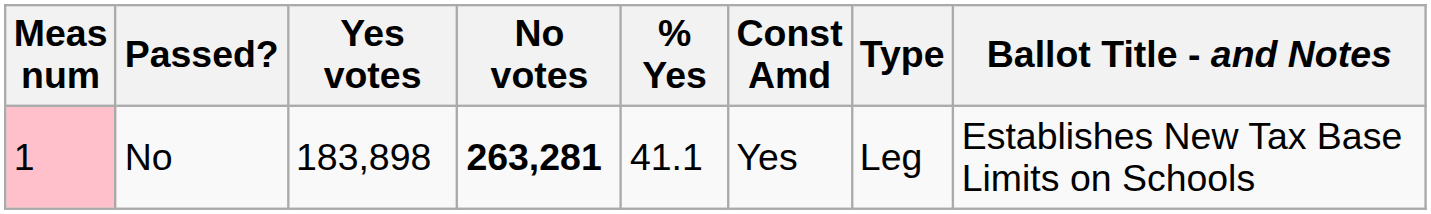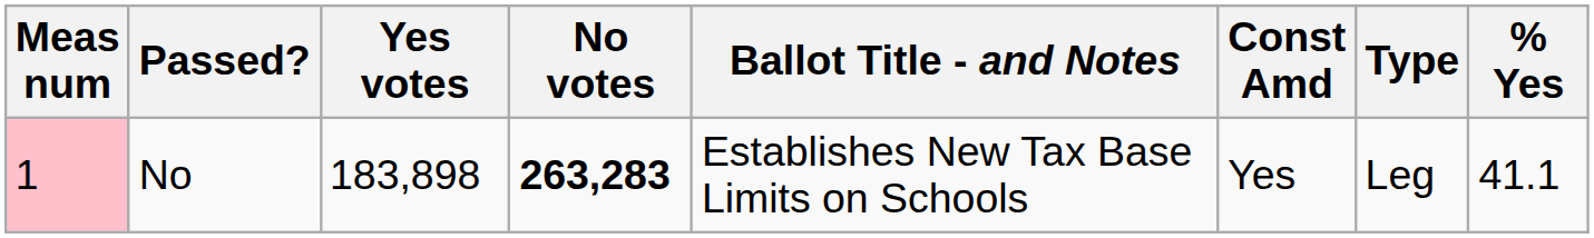 <table class="wikitable">
 <tr>
 <th>Meas<br>num</th>
 <th>Passed?</th>
 <th>Yes votes</th>
 <th>No votes</th>
-<th>% Yes</th>
+<th>Ballot Title - <em>and Notes</em></th>
 <th>Const<br>Amd</th>
 <th>Type<br></th>
-<th>Ballot Title - <em>and Notes</em></th>
+<th>% Yes</th>
 </tr>
 <tr>
 <td style="background: pink;">1</td>
 <td>No</td>
 <td>183,898</td>
-<td><strong>263,281</strong></td>
-<td>41.1</td>
+<td><strong>263,283</strong></td>
+<td>Establishes New Tax Base Limits on Schools</td>
 <td>Yes</td>
 <td>Leg</td>
-<td>Establishes New Tax Base Limits on Schools</td>
+<td>41.1</td>
 </tr>
 </table>
